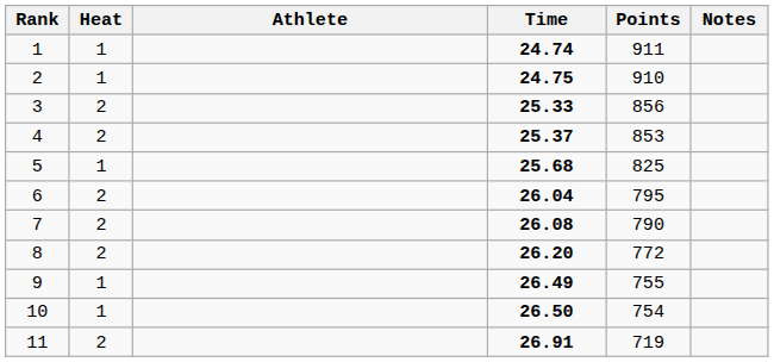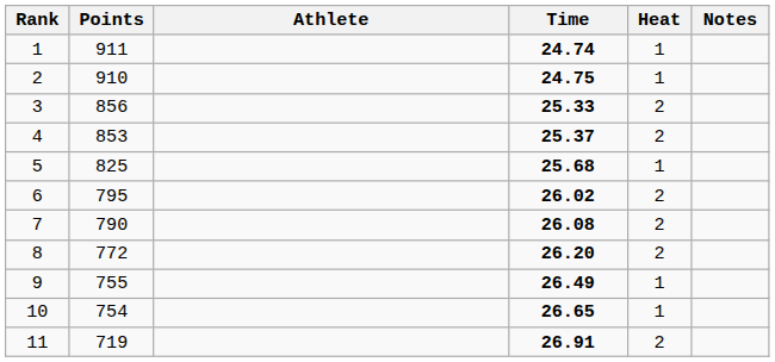 <table class="wikitable" style="text-align:center">
 <tr>
 <th width=40>Rank</th>
-<th width=40>Heat</th>
+<th width=55>Points</th>
 <th width=250>Athlete</th>
 <th width=80>Time</th>
-<th width=55>Points</th>
+<th width=40>Heat</th>
 <th width=50>Notes</th>
 </tr>
 <tr>
 <td>1</td>
-<td>1</td>
+<td>911</td>
 <td align=left></td>
 <td><strong>24.74</strong></td>
-<td>911</td>
+<td>1</td>
 <td></td>
 </tr>
 <tr>
 <td>2</td>
-<td>1</td>
+<td>910</td>
 <td align=left></td>
 <td><strong>24.75</strong></td>
-<td>910</td>
+<td>1</td>
 <td></td>
 </tr>
 <tr>
 <td>3</td>
-<td>2</td>
+<td>856</td>
 <td align=left></td>
 <td><strong>25.33</strong></td>
-<td>856</td>
+<td>2</td>
 <td></td>
 </tr>
 <tr>
 <td>4</td>
-<td>2</td>
+<td>853</td>
 <td align=left></td>
 <td><strong>25.37</strong></td>
-<td>853</td>
+<td>2</td>
 <td></td>
 </tr>
 <tr>
 <td>5</td>
-<td>1</td>
+<td>825</td>
 <td align=left></td>
 <td><strong>25.68</strong></td>
-<td>825</td>
+<td>1</td>
 <td></td>
 </tr>
 <tr>
 <td>6</td>
+<td>795</td>
+<td align=left></td>
+<td><strong>26.02</strong></td>
 <td>2</td>
-<td align=left></td>
-<td><strong>26.04</strong></td>
-<td>795</td>
 <td></td>
 </tr>
 <tr>
 <td>7</td>
-<td>2</td>
+<td>790</td>
 <td align=left></td>
 <td><strong>26.08</strong></td>
-<td>790</td>
+<td>2</td>
 <td></td>
 </tr>
 <tr>
 <td>8</td>
-<td>2</td>
+<td>772</td>
 <td align=left></td>
 <td><strong>26.20</strong></td>
-<td>772</td>
+<td>2</td>
 <td></td>
 </tr>
 <tr>
 <td>9</td>
-<td>1</td>
+<td>755</td>
 <td align=left></td>
 <td><strong>26.49</strong></td>
-<td>755</td>
+<td>1</td>
 <td></td>
 </tr>
 <tr>
 <td>10</td>
+<td>754</td>
+<td align=left></td>
+<td><strong>26.65</strong></td>
 <td>1</td>
-<td align=left></td>
-<td><strong>26.50</strong></td>
-<td>754</td>
 <td></td>
 </tr>
 <tr>
 <td>11</td>
-<td>2</td>
+<td>719</td>
 <td align=left></td>
 <td><strong>26.91</strong></td>
-<td>719</td>
+<td>2</td>
 <td></td>
 </tr>
 </table>
